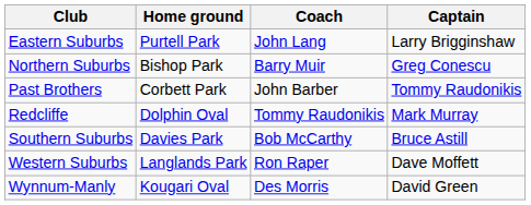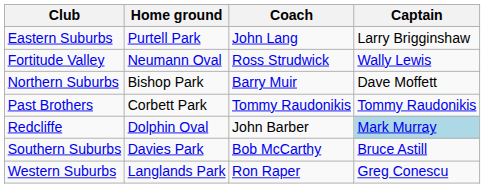 <table class="wikitable sortable">
 <tr>
 <th>Club</th>
 <th>Home ground</th>
 <th>Coach</th>
 <th>Captain</th>
 </tr>
 <tr>
 <td> <a href='#'>Eastern Suburbs</a></td>
 <td><a href='#'>Purtell Park</a></td>
 <td><a href='#'>John Lang</a></td>
 <td>Larry Brigginshaw</td>
 </tr>
 <tr>
+<td> <a href='#'>Fortitude Valley</a></td>
+<td><a href='#'>Neumann Oval</a></td>
+<td><a href='#'>Ross Strudwick</a></td>
+<td><a href='#'>Wally Lewis</a></td>
+</tr>
+<tr>
 <td> <a href='#'>Northern Suburbs</a></td>
 <td>Bishop Park</td>
 <td><a href='#'>Barry Muir</a></td>
-<td><a href='#'>Greg Conescu</a></td>
+<td>Dave Moffett</td>
 </tr>
 <tr>
 <td> <a href='#'>Past Brothers</a></td>
 <td>Corbett Park</td>
-<td>John Barber</td>
+<td><a href='#'>Tommy Raudonikis</a></td>
 <td><a href='#'>Tommy Raudonikis</a></td>
 </tr>
 <tr>
 <td> <a href='#'>Redcliffe</a></td>
 <td><a href='#'>Dolphin Oval</a></td>
-<td><a href='#'>Tommy Raudonikis</a></td>
-<td><a href='#'>Mark Murray</a></td>
+<td>John Barber</td>
+<td style="background: lightblue;"><a href='#'>Mark Murray</a></td>
 </tr>
 <tr>
 <td> <a href='#'>Southern Suburbs</a></td>
 <td><a href='#'>Davies Park</a></td>
 <td><a href='#'>Bob McCarthy</a></td>
 <td><a href='#'>Bruce Astill</a></td>
 </tr>
 <tr>
 <td> <a href='#'>Western Suburbs</a></td>
 <td><a href='#'>Langlands Park</a></td>
 <td><a href='#'>Ron Raper</a></td>
-<td>Dave Moffett</td>
-</tr>
-<tr>
-<td> <a href='#'>Wynnum-Manly</a></td>
-<td><a href='#'>Kougari Oval</a></td>
-<td><a href='#'>Des Morris</a></td>
-<td>David Green</td>
+<td><a href='#'>Greg Conescu</a></td>
 </tr>
 </table>
